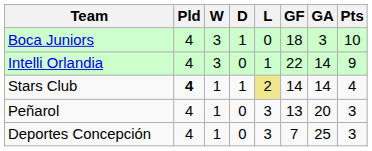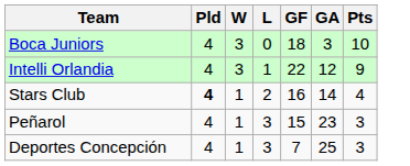 <table class="wikitable" style="text-align: center;">
 <tr>
 <th width="175">Team</th>
 <th width="20">Pld</th>
 <th width="20">W</th>
-<th width="20">D</th>
 <th width="20">L</th>
 <th width="20">GF</th>
 <th width="20">GA</th>
 <th width="20">Pts</th>
 </tr>
 <tr bgcolor=ccffcc>
 <td align="left"> <a href='#'>Boca Juniors</a></td>
 <td>4</td>
 <td>3</td>
-<td>1</td>
 <td>0</td>
 <td>18</td>
 <td>3</td>
 <td>10</td>
 </tr>
 <tr bgcolor=ccffcc>
 <td align="left"> <a href='#'>Intelli Orlandia</a></td>
 <td>4</td>
 <td>3</td>
-<td>0</td>
 <td>1</td>
 <td>22</td>
-<td>14</td>
+<td>12</td>
 <td>9</td>
 </tr>
 <tr>
 <td align="left"> Stars Club</td>
 <td><strong>4</strong></td>
 <td>1</td>
-<td>1</td>
-<td style="background: khaki;">2</td>
-<td>14</td>
+<td>2</td>
+<td>16</td>
 <td>14</td>
 <td>4</td>
 </tr>
 <tr>
 <td align="left"> Peñarol</td>
 <td>4</td>
 <td>1</td>
-<td>0</td>
 <td>3</td>
-<td>13</td>
-<td>20</td>
+<td>15</td>
+<td>23</td>
 <td>3</td>
 </tr>
 <tr>
 <td align="left"> Deportes Concepción</td>
 <td>4</td>
 <td>1</td>
-<td>0</td>
 <td>3</td>
 <td>7</td>
 <td>25</td>
 <td>3</td>
 </tr>
 </table>
